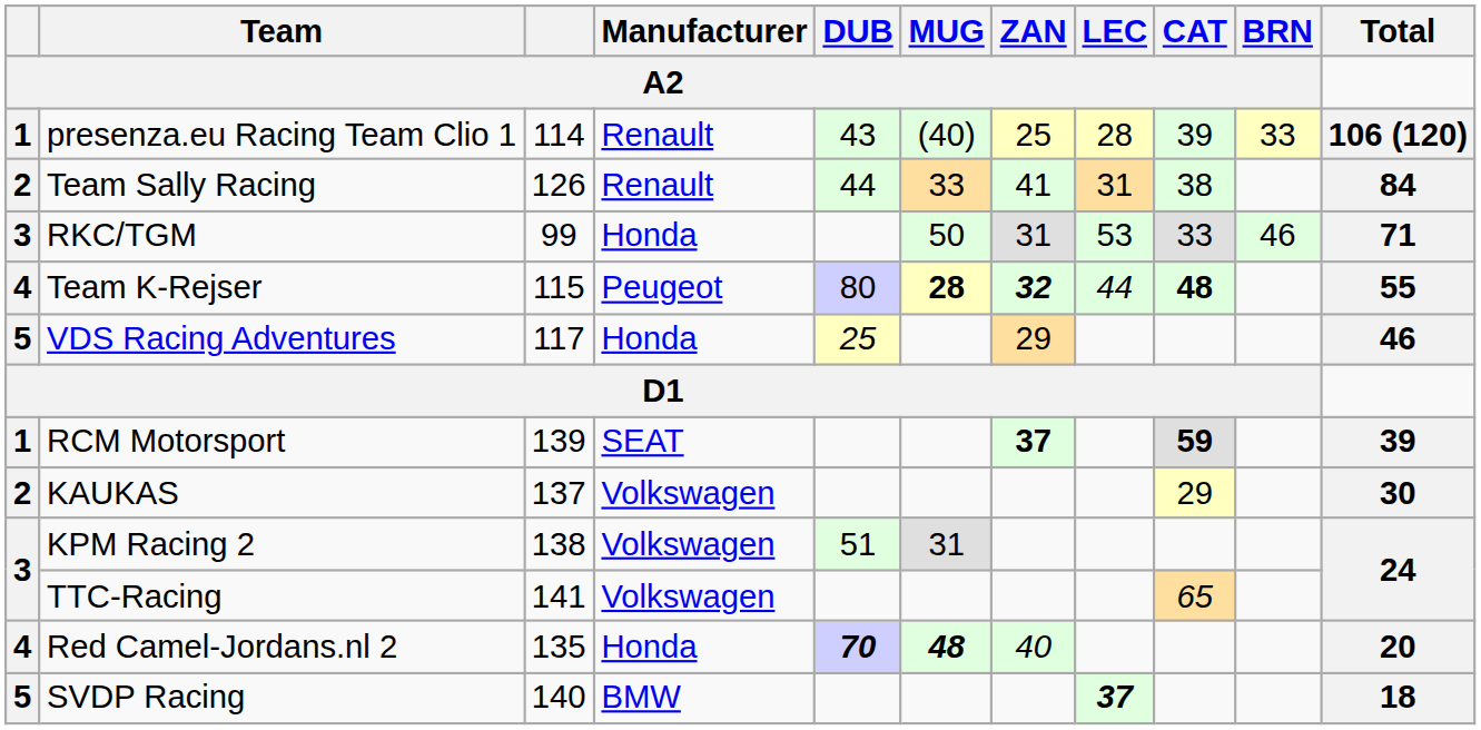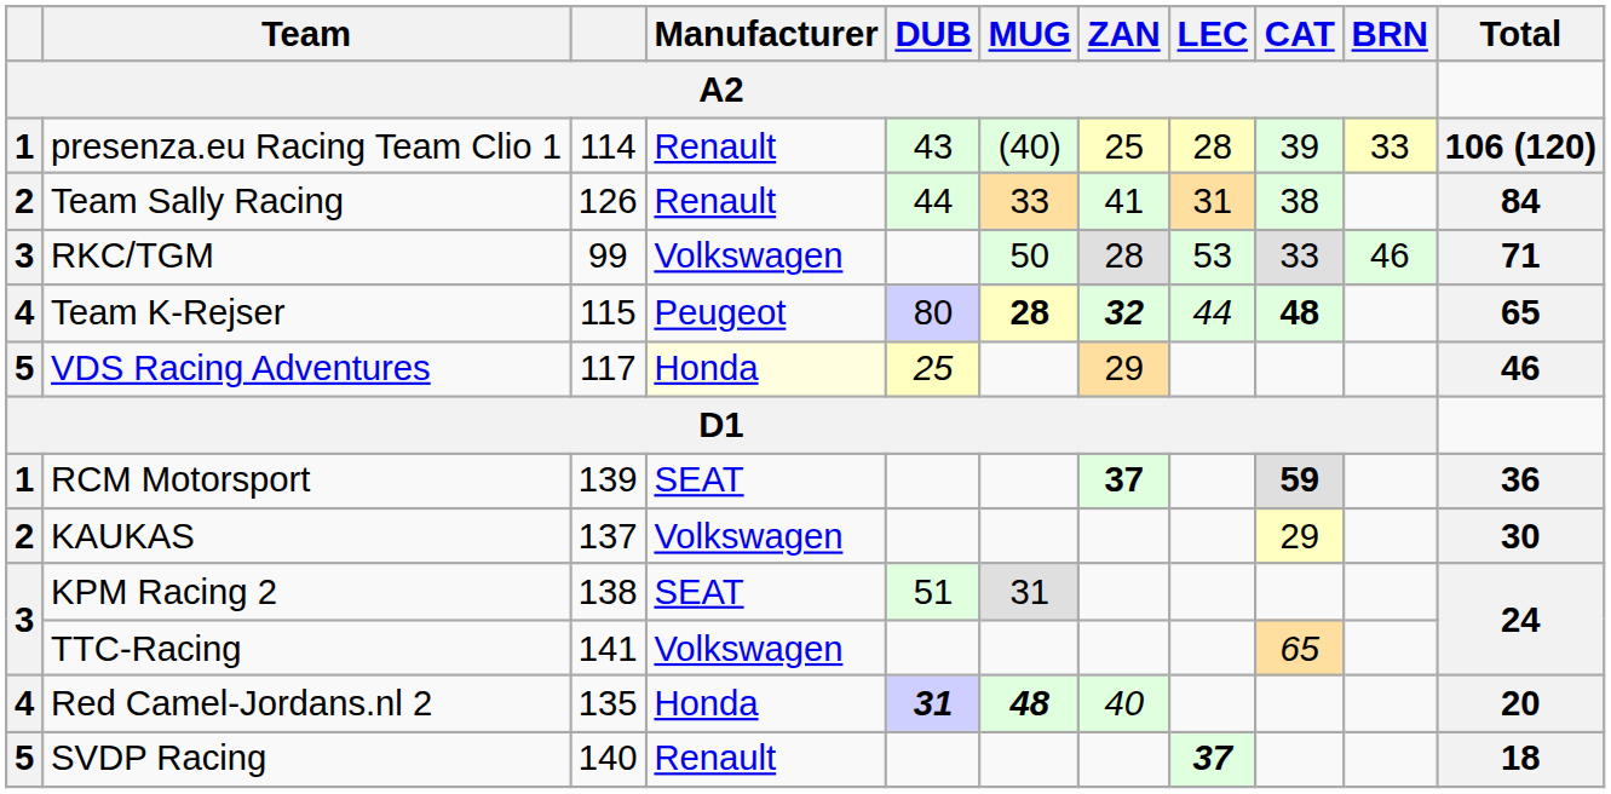 <table class="wikitable" style="font-size: 85%; text-align:center;">
 <tr>
 <th></th>
 <th>Team</th>
 <th></th>
 <th>Manufacturer</th>
 <th><a href='#'>DUB</a><br></th>
 <th><a href='#'>MUG</a><br></th>
 <th><a href='#'>ZAN</a><br></th>
 <th><a href='#'>LEC</a><br></th>
 <th><a href='#'>CAT</a><br></th>
 <th><a href='#'>BRN</a><br></th>
 <th>Total</th>
 </tr>
 <tr>
 <th colspan=10>A2</th>
 </tr>
 <tr>
 <th>1</th>
 <td align=left> presenza.eu Racing Team Clio 1</td>
 <td align=center>114</td>
 <td align=left><a href='#'>Renault</a></td>
 <td style="background:#DFFFDF;">43</td>
 <td style="background:#DFFFDF;">(40)</td>
 <td style="background:#FFFFBF;">25</td>
 <td style="background:#FFFFBF;">28</td>
 <td style="background:#DFFFDF;">39</td>
 <td style="background:#FFFFBF;">33</td>
 <th>106 (120)</th>
 </tr>
 <tr>
 <th>2</th>
 <td align=left> Team Sally Racing</td>
 <td align=center>126</td>
 <td align=left><a href='#'>Renault</a></td>
 <td style="background:#DFFFDF;">44</td>
 <td style="background:#FFDF9F;">33</td>
 <td style="background:#DFFFDF;">41</td>
 <td style="background:#FFDF9F;">31</td>
 <td style="background:#DFFFDF;">38</td>
 <td></td>
 <th>84</th>
 </tr>
 <tr>
 <th>3</th>
 <td align=left> RKC/TGM</td>
 <td align=center>99</td>
-<td align=left><a href='#'>Honda</a></td>
+<td align=left><a href='#'>Volkswagen</a></td>
 <td></td>
 <td style="background:#DFFFDF;">50</td>
-<td style="background:#DFDFDF;">31</td>
+<td style="background:#DFDFDF;">28</td>
 <td style="background:#DFFFDF;">53</td>
 <td style="background:#DFDFDF;">33</td>
 <td style="background:#DFFFDF;">46</td>
 <th>71</th>
 </tr>
 <tr>
 <th>4</th>
 <td align=left> Team K-Rejser</td>
 <td align=center>115</td>
 <td align=left><a href='#'>Peugeot</a></td>
 <td style="background:#CFCFFF;">80</td>
 <td style="background:#FFFFBF;"><strong>28</strong></td>
 <td style="background:#DFFFDF;"><strong><em>32</em></strong></td>
 <td style="background:#DFFFDF;"><em>44</em></td>
 <td style="background:#DFFFDF;"><strong>48</strong></td>
 <td></td>
-<th>55</th>
+<th>65</th>
 </tr>
 <tr>
 <th>5</th>
 <td align=left> <a href='#'>VDS Racing Adventures</a></td>
 <td align=center>117</td>
-<td align=left><a href='#'>Honda</a></td>
+<td align=left style="background: lightyellow;"><a href='#'>Honda</a></td>
 <td style="background:#FFFFBF;"><em>25</em></td>
 <td></td>
 <td style="background:#FFDF9F;">29</td>
 <td></td>
 <td></td>
 <td></td>
 <th>46</th>
 </tr>
 <tr>
 <th colspan=10>D1</th>
 </tr>
 <tr>
 <th>1</th>
 <td align=left> RCM Motorsport</td>
 <td align=center>139</td>
 <td align=left><a href='#'>SEAT</a></td>
 <td></td>
 <td></td>
 <td style="background:#DFFFDF;"><strong>37</strong></td>
 <td></td>
 <td style="background:#DFDFDF;"><strong>59</strong></td>
 <td></td>
-<th>39</th>
+<th>36</th>
 </tr>
 <tr>
 <th>2</th>
 <td align=left> KAUKAS</td>
 <td align=center>137</td>
 <td align=left><a href='#'>Volkswagen</a></td>
 <td></td>
 <td></td>
 <td></td>
 <td></td>
 <td style="background:#FFFFBF;">29</td>
 <td></td>
 <th>30</th>
 </tr>
 <tr>
 <th rowspan=2>3</th>
 <td align=left> KPM Racing 2</td>
 <td align=center>138</td>
-<td align=left><a href='#'>Volkswagen</a></td>
+<td align=left><a href='#'>SEAT</a></td>
 <td style="background:#DFFFDF;">51</td>
 <td style="background:#DFDFDF;">31</td>
 <td></td>
 <td></td>
 <td></td>
 <td></td>
 <th rowspan=2>24</th>
 </tr>
 <tr>
 <td align=left> TTC-Racing</td>
 <td align=center>141</td>
 <td align=left><a href='#'>Volkswagen</a></td>
 <td></td>
 <td></td>
 <td></td>
 <td></td>
 <td style="background:#FFDF9F;"><em>65</em></td>
 <td></td>
 </tr>
 <tr>
 <th>4</th>
 <td align=left> Red Camel-Jordans.nl 2</td>
 <td align=center>135</td>
 <td align=left><a href='#'>Honda</a></td>
-<td style="background:#CFCFFF;"><strong><em>70</em></strong></td>
+<td style="background:#CFCFFF;"><strong><em>31</em></strong></td>
 <td style="background:#DFFFDF;"><strong><em>48</em></strong></td>
 <td style="background:#DFFFDF;"><em>40</em></td>
 <td></td>
 <td></td>
 <td></td>
 <th>20</th>
 </tr>
 <tr>
 <th>5</th>
 <td align=left> SVDP Racing</td>
 <td align=center>140</td>
-<td align=left><a href='#'>BMW</a></td>
+<td align=left><a href='#'>Renault</a></td>
 <td></td>
 <td></td>
 <td></td>
 <td style="background:#DFFFDF;"><strong><em>37</em></strong></td>
 <td></td>
 <td></td>
 <th>18</th>
 </tr>
 </table>
